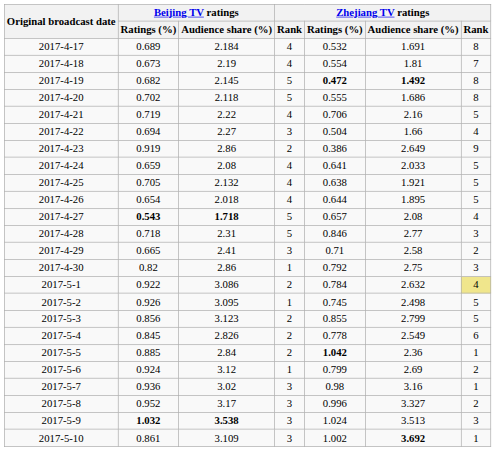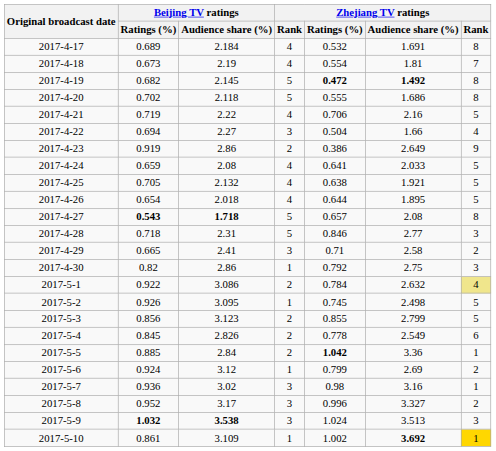 <table class="wikitable mw-collapsible" style="text-align:center" "wikitable sortable mw-collapsible jquery-tablesorter">
 <tr>
 <th rowspan="2"><strong>Original broadcast date</strong></th>
 <th colspan="2"><a href='#'>Beijing TV</a> ratings</th>
 <th colspan="4"><a href='#'>Zhejiang TV</a> ratings</th>
 </tr>
 <tr>
 <th><strong>Ratings (%)</strong></th>
 <th><strong>Audience share (%)</strong></th>
 <th><strong>Rank</strong></th>
 <th><strong>Ratings (%)</strong></th>
 <th><strong>Audience share (%)</strong></th>
 <th><strong>Rank</strong></th>
 </tr>
 <tr>
 <td>2017-4-17</td>
 <td>0.689</td>
 <td>2.184</td>
 <td>4</td>
 <td>0.532</td>
 <td>1.691</td>
 <td>8</td>
 </tr>
 <tr>
 <td>2017-4-18</td>
 <td>0.673</td>
 <td>2.19</td>
 <td>4</td>
 <td>0.554</td>
 <td>1.81</td>
 <td>7</td>
 </tr>
 <tr>
 <td>2017-4-19</td>
 <td>0.682</td>
 <td>2.145</td>
 <td>5</td>
 <td><strong><span>0.472</span></strong></td>
 <td><strong><span>1.492</span></strong></td>
 <td>8</td>
 </tr>
 <tr>
 <td>2017-4-20</td>
 <td>0.702</td>
 <td>2.118</td>
 <td>5</td>
 <td>0.555</td>
 <td>1.686</td>
 <td>8</td>
 </tr>
 <tr>
 <td>2017-4-21</td>
 <td>0.719</td>
 <td>2.22</td>
 <td>4</td>
 <td>0.706</td>
 <td>2.16</td>
 <td>5</td>
 </tr>
 <tr>
 <td>2017-4-22</td>
 <td>0.694</td>
 <td>2.27</td>
 <td>3</td>
 <td>0.504</td>
 <td>1.66</td>
 <td>4</td>
 </tr>
 <tr>
 <td>2017-4-23</td>
 <td>0.919</td>
 <td>2.86</td>
 <td>2</td>
 <td>0.386</td>
 <td>2.649</td>
 <td>9</td>
 </tr>
 <tr>
 <td>2017-4-24</td>
 <td>0.659</td>
 <td>2.08</td>
 <td>4</td>
 <td>0.641</td>
 <td>2.033</td>
 <td>5</td>
 </tr>
 <tr>
 <td>2017-4-25</td>
 <td>0.705</td>
 <td>2.132</td>
 <td>4</td>
 <td>0.638</td>
 <td>1.921</td>
 <td>5</td>
 </tr>
 <tr>
 <td>2017-4-26</td>
 <td>0.654</td>
 <td>2.018</td>
 <td>4</td>
 <td>0.644</td>
 <td>1.895</td>
 <td>5</td>
 </tr>
 <tr>
 <td>2017-4-27</td>
 <td><strong><span>0.543</span></strong></td>
 <td><strong><span>1.718</span></strong></td>
 <td>5</td>
 <td>0.657</td>
 <td>2.08</td>
-<td>4</td>
+<td>8</td>
 </tr>
 <tr>
 <td>2017-4-28</td>
 <td>0.718</td>
 <td>2.31</td>
 <td>5</td>
 <td>0.846</td>
 <td>2.77</td>
 <td>3</td>
 </tr>
 <tr>
 <td>2017-4-29</td>
 <td>0.665</td>
 <td>2.41</td>
 <td>3</td>
 <td>0.71</td>
 <td>2.58</td>
 <td>2</td>
 </tr>
 <tr>
 <td>2017-4-30</td>
 <td>0.82</td>
 <td>2.86</td>
 <td>1</td>
 <td>0.792</td>
 <td>2.75</td>
 <td>3</td>
 </tr>
 <tr>
 <td>2017-5-1</td>
 <td>0.922</td>
 <td>3.086</td>
 <td>2</td>
 <td>0.784</td>
 <td>2.632</td>
 <td style="background: khaki;">4</td>
 </tr>
 <tr>
 <td>2017-5-2</td>
 <td>0.926</td>
 <td>3.095</td>
 <td>1</td>
 <td>0.745</td>
 <td>2.498</td>
 <td>5</td>
 </tr>
 <tr>
 <td>2017-5-3</td>
 <td>0.856</td>
 <td>3.123</td>
 <td>2</td>
 <td>0.855</td>
 <td>2.799</td>
 <td>5</td>
 </tr>
 <tr>
 <td>2017-5-4</td>
 <td>0.845</td>
 <td>2.826</td>
 <td>2</td>
 <td>0.778</td>
 <td>2.549</td>
 <td>6</td>
 </tr>
 <tr>
 <td>2017-5-5</td>
 <td>0.885</td>
 <td>2.84</td>
 <td>2</td>
 <td><strong><span>1.042</span></strong></td>
-<td>2.36</td>
+<td>3.36</td>
 <td>1</td>
 </tr>
 <tr>
 <td>2017-5-6</td>
 <td>0.924</td>
 <td>3.12</td>
 <td>1</td>
 <td>0.799</td>
 <td>2.69</td>
 <td>2</td>
 </tr>
 <tr>
 <td>2017-5-7</td>
 <td>0.936</td>
 <td>3.02</td>
 <td>3</td>
 <td>0.98</td>
 <td>3.16</td>
 <td>1</td>
 </tr>
 <tr>
 <td>2017-5-8</td>
 <td>0.952</td>
 <td>3.17</td>
 <td>3</td>
 <td>0.996</td>
 <td>3.327</td>
 <td>2</td>
 </tr>
 <tr>
 <td>2017-5-9</td>
 <td><strong><span>1.032</span></strong></td>
 <td><strong><span>3.538</span></strong></td>
 <td>3</td>
 <td>1.024</td>
 <td>3.513</td>
 <td>3</td>
 </tr>
 <tr>
 <td>2017-5-10</td>
 <td>0.861</td>
 <td>3.109</td>
-<td>3</td>
+<td>1</td>
 <td>1.002</td>
 <td><strong><span>3.692</span></strong></td>
-<td>1</td>
+<td style="background: gold;">1</td>
 </tr>
 </table>
